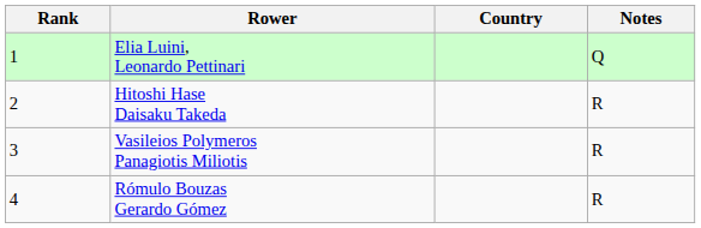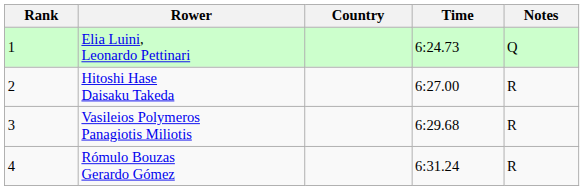 <table class="wikitable sortable" width=50%>
 <tr>
 <th>Rank</th>
 <th>Rower</th>
 <th>Country</th>
+<th>Time</th>
 <th>Notes</th>
 </tr>
 <tr bgcolor=ccffcc>
 <td>1</td>
 <td><a href='#'>Elia Luini</a>, <br> <a href='#'>Leonardo Pettinari</a></td>
 <td></td>
+<td>6:24.73</td>
 <td>Q</td>
 </tr>
 <tr>
 <td>2</td>
 <td><a href='#'>Hitoshi Hase</a> <br> <a href='#'>Daisaku Takeda</a></td>
 <td></td>
+<td>6:27.00</td>
 <td>R</td>
 </tr>
 <tr>
 <td>3</td>
 <td><a href='#'>Vasileios Polymeros</a> <br><a href='#'>Panagiotis Miliotis</a></td>
 <td></td>
+<td>6:29.68</td>
 <td>R</td>
 </tr>
 <tr>
 <td>4</td>
 <td><a href='#'>Rómulo Bouzas</a> <br><a href='#'>Gerardo Gómez</a></td>
 <td></td>
+<td>6:31.24</td>
 <td>R</td>
 </tr>
 </table>
